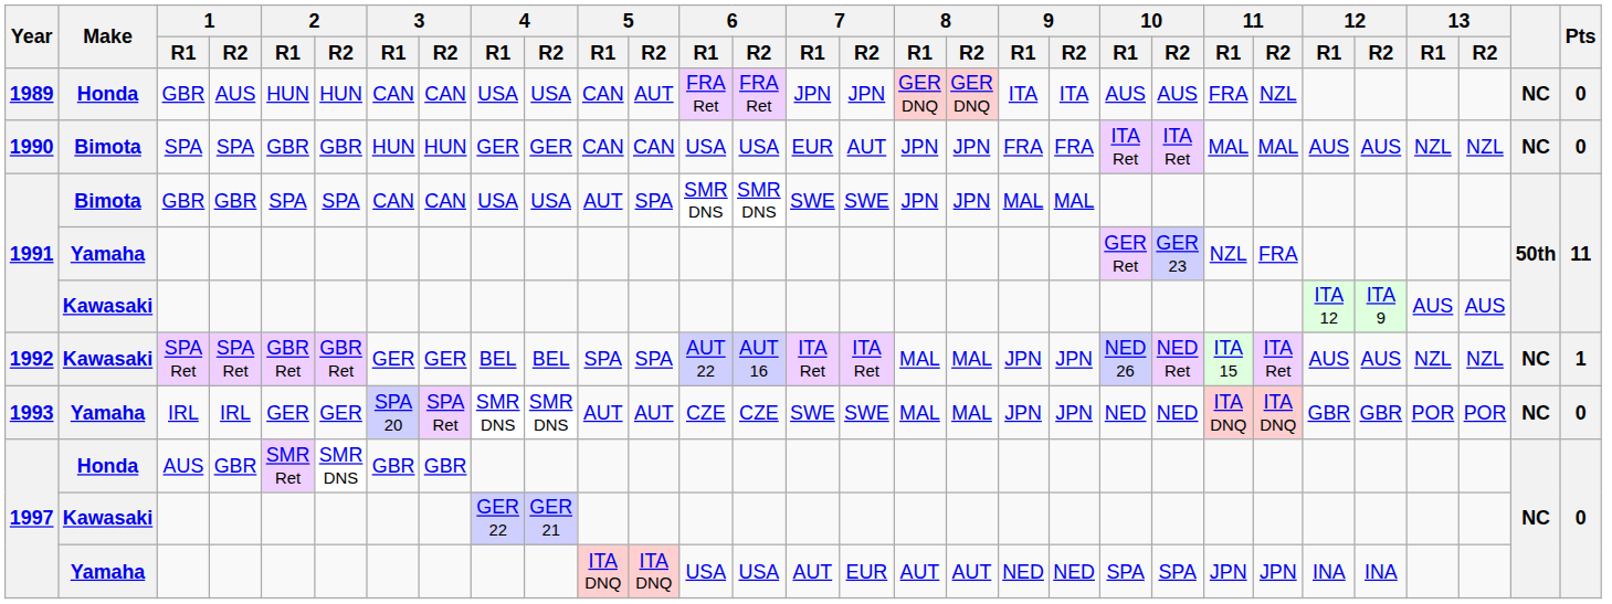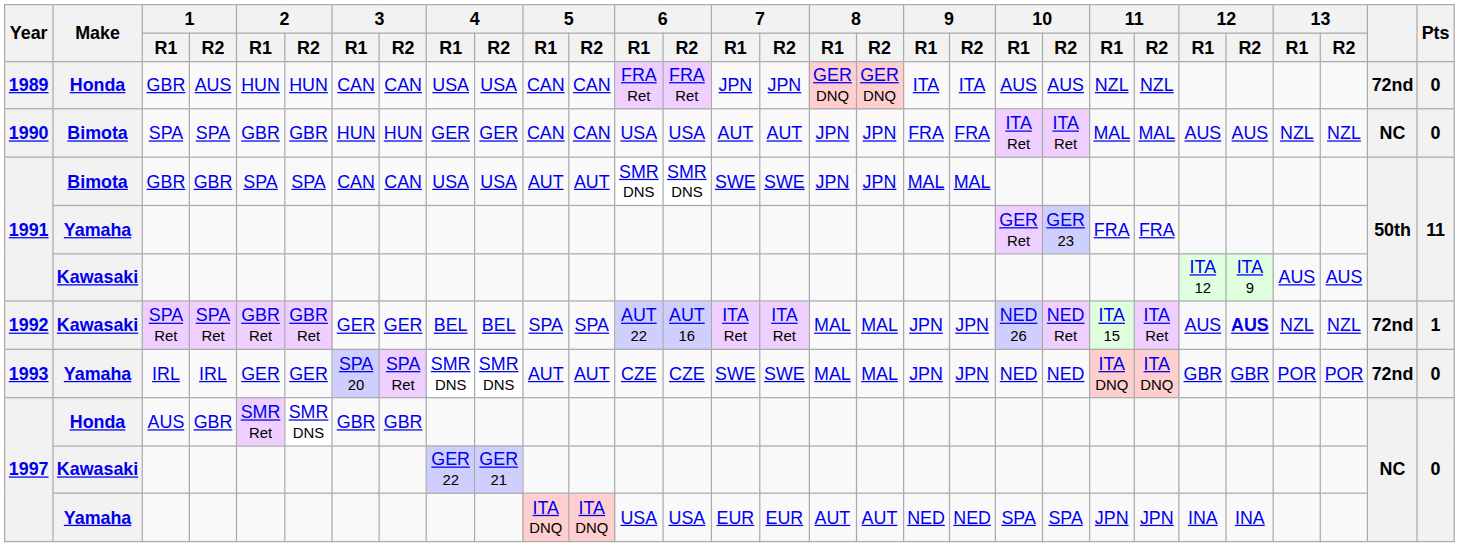 <table class="wikitable" style="text-align:center; font-size:90%">
 <tr>
 <th valign="middle" rowspan=2>Year</th>
 <th valign="middle" rowspan=2>Make</th>
 <th colspan=2>1</th>
 <th colspan=2>2</th>
 <th colspan=2>3</th>
 <th colspan=2>4</th>
 <th colspan=2>5</th>
 <th colspan=2>6</th>
 <th colspan=2>7</th>
 <th colspan=2>8</th>
 <th colspan=2>9</th>
 <th colspan=2>10</th>
 <th colspan=2>11</th>
 <th colspan=2>12</th>
 <th colspan=2>13</th>
 <th rowspan=2></th>
 <th rowspan=2>Pts</th>
 </tr>
 <tr>
 <th>R1</th>
 <th>R2</th>
 <th>R1</th>
 <th>R2</th>
 <th>R1</th>
 <th>R2</th>
 <th>R1</th>
 <th>R2</th>
 <th>R1</th>
 <th>R2</th>
 <th>R1</th>
 <th>R2</th>
 <th>R1</th>
 <th>R2</th>
 <th>R1</th>
 <th>R2</th>
 <th>R1</th>
 <th>R2</th>
 <th>R1</th>
 <th>R2</th>
 <th>R1</th>
 <th>R2</th>
 <th>R1</th>
 <th>R2</th>
 <th>R1</th>
 <th>R2</th>
 </tr>
 <tr>
 <th><a href='#'>1989</a></th>
 <th><a href='#'>Honda</a></th>
 <td><a href='#'>GBR</a></td>
 <td><a href='#'>AUS</a></td>
 <td><a href='#'>HUN</a></td>
 <td><a href='#'>HUN</a></td>
 <td><a href='#'>CAN</a></td>
 <td><a href='#'>CAN</a></td>
 <td><a href='#'>USA</a></td>
 <td><a href='#'>USA</a></td>
 <td><a href='#'>CAN</a></td>
-<td><a href='#'>AUT</a></td>
+<td><a href='#'>CAN</a></td>
 <td style="background:#EFCFFF;"><a href='#'>FRA</a><br><small>Ret</small></td>
 <td style="background:#EFCFFF;"><a href='#'>FRA</a><br><small>Ret</small></td>
 <td><a href='#'>JPN</a></td>
 <td><a href='#'>JPN</a></td>
 <td style="background:#FFCFCF;"><a href='#'>GER</a><br><small>DNQ</small></td>
 <td style="background:#FFCFCF;"><a href='#'>GER</a><br><small>DNQ</small></td>
 <td><a href='#'>ITA</a></td>
 <td><a href='#'>ITA</a></td>
 <td><a href='#'>AUS</a></td>
 <td><a href='#'>AUS</a></td>
-<td><a href='#'>FRA</a></td>
+<td><a href='#'>NZL</a></td>
 <td><a href='#'>NZL</a></td>
 <td></td>
 <td></td>
 <td></td>
 <td></td>
-<th>NC</th>
+<th>72nd</th>
 <th>0</th>
 </tr>
 <tr>
 <th><a href='#'>1990</a></th>
 <th><a href='#'>Bimota</a></th>
 <td><a href='#'>SPA</a></td>
 <td><a href='#'>SPA</a></td>
 <td><a href='#'>GBR</a></td>
 <td><a href='#'>GBR</a></td>
 <td><a href='#'>HUN</a></td>
 <td><a href='#'>HUN</a></td>
 <td><a href='#'>GER</a></td>
 <td><a href='#'>GER</a></td>
 <td><a href='#'>CAN</a></td>
 <td><a href='#'>CAN</a></td>
 <td><a href='#'>USA</a></td>
 <td><a href='#'>USA</a></td>
-<td><a href='#'>EUR</a></td>
+<td><a href='#'>AUT</a></td>
 <td><a href='#'>AUT</a></td>
 <td><a href='#'>JPN</a></td>
 <td><a href='#'>JPN</a></td>
 <td><a href='#'>FRA</a></td>
 <td><a href='#'>FRA</a></td>
 <td style="background:#EFCFFF;"><a href='#'>ITA</a><br><small>Ret</small></td>
 <td style="background:#EFCFFF;"><a href='#'>ITA</a><br><small>Ret</small></td>
 <td><a href='#'>MAL</a></td>
 <td><a href='#'>MAL</a></td>
 <td><a href='#'>AUS</a></td>
 <td><a href='#'>AUS</a></td>
 <td><a href='#'>NZL</a></td>
 <td><a href='#'>NZL</a></td>
 <th>NC</th>
 <th>0</th>
 </tr>
 <tr>
 <th rowspan=3><a href='#'>1991</a></th>
 <th><a href='#'>Bimota</a></th>
 <td><a href='#'>GBR</a></td>
 <td><a href='#'>GBR</a></td>
 <td><a href='#'>SPA</a></td>
 <td><a href='#'>SPA</a></td>
 <td><a href='#'>CAN</a></td>
 <td><a href='#'>CAN</a></td>
 <td><a href='#'>USA</a></td>
 <td><a href='#'>USA</a></td>
 <td><a href='#'>AUT</a></td>
-<td><a href='#'>SPA</a></td>
+<td><a href='#'>AUT</a></td>
 <td style="background:#FFFFFF;"><a href='#'>SMR</a><br><small>DNS</small></td>
 <td style="background:#FFFFFF;"><a href='#'>SMR</a><br><small>DNS</small></td>
 <td><a href='#'>SWE</a></td>
 <td><a href='#'>SWE</a></td>
 <td><a href='#'>JPN</a></td>
 <td><a href='#'>JPN</a></td>
 <td><a href='#'>MAL</a></td>
 <td><a href='#'>MAL</a></td>
 <td></td>
 <td></td>
 <td></td>
 <td></td>
 <td></td>
 <td></td>
 <td></td>
 <td></td>
 <th rowspan=3>50th</th>
 <th rowspan=3>11</th>
 </tr>
 <tr>
 <th><a href='#'>Yamaha</a></th>
 <td></td>
 <td></td>
 <td></td>
 <td></td>
 <td></td>
 <td></td>
 <td></td>
 <td></td>
 <td></td>
 <td></td>
 <td></td>
 <td></td>
 <td></td>
 <td></td>
 <td></td>
 <td></td>
 <td></td>
 <td></td>
 <td style="background:#EFCFFF;"><a href='#'>GER</a><br><small>Ret</small></td>
 <td style="background:#CFCFFF;"><a href='#'>GER</a><br><small>23</small></td>
-<td><a href='#'>NZL</a></td>
+<td><a href='#'>FRA</a></td>
 <td><a href='#'>FRA</a></td>
 <td></td>
 <td></td>
 <td></td>
 <td></td>
 </tr>
 <tr>
 <th><a href='#'>Kawasaki</a></th>
 <td></td>
 <td></td>
 <td></td>
 <td></td>
 <td></td>
 <td></td>
 <td></td>
 <td></td>
 <td></td>
 <td></td>
 <td></td>
 <td></td>
 <td></td>
 <td></td>
 <td></td>
 <td></td>
 <td></td>
 <td></td>
 <td></td>
 <td></td>
 <td></td>
 <td></td>
 <td style="background:#DFFFDF;"><a href='#'>ITA</a><br><small>12</small></td>
 <td style="background:#DFFFDF;"><a href='#'>ITA</a><br><small>9</small></td>
 <td><a href='#'>AUS</a></td>
 <td><a href='#'>AUS</a></td>
 </tr>
 <tr>
 <th><a href='#'>1992</a></th>
 <th><a href='#'>Kawasaki</a></th>
 <td style="background:#EFCFFF;"><a href='#'>SPA</a><br><small>Ret</small></td>
 <td style="background:#EFCFFF;"><a href='#'>SPA</a><br><small>Ret</small></td>
 <td style="background:#EFCFFF;"><a href='#'>GBR</a><br><small>Ret</small></td>
 <td style="background:#EFCFFF;"><a href='#'>GBR</a><br><small>Ret</small></td>
 <td><a href='#'>GER</a></td>
 <td><a href='#'>GER</a></td>
 <td><a href='#'>BEL</a></td>
 <td><a href='#'>BEL</a></td>
 <td><a href='#'>SPA</a></td>
 <td><a href='#'>SPA</a></td>
 <td style="background:#CFCFFF;"><a href='#'>AUT</a><br><small>22</small></td>
 <td style="background:#CFCFFF;"><a href='#'>AUT</a><br><small>16</small></td>
 <td style="background:#EFCFFF;"><a href='#'>ITA</a><br><small>Ret</small></td>
 <td style="background:#EFCFFF;"><a href='#'>ITA</a><br><small>Ret</small></td>
 <td><a href='#'>MAL</a></td>
 <td><a href='#'>MAL</a></td>
 <td><a href='#'>JPN</a></td>
 <td><a href='#'>JPN</a></td>
 <td style="background:#CFCFFF;"><a href='#'>NED</a><br><small>26</small></td>
 <td style="background:#EFCFFF;"><a href='#'>NED</a><br><small>Ret</small></td>
 <td style="background:#DFFFDF;"><a href='#'>ITA</a><br><small>15</small></td>
 <td style="background:#EFCFFF;"><a href='#'>ITA</a><br><small>Ret</small></td>
 <td><a href='#'>AUS</a></td>
-<td><a href='#'>AUS</a></td>
+<td><strong><a href='#'>AUS</a></strong></td>
 <td><a href='#'>NZL</a></td>
 <td><a href='#'>NZL</a></td>
-<th>NC</th>
+<th>72nd</th>
 <th>1</th>
 </tr>
 <tr>
 <th><a href='#'>1993</a></th>
 <th><a href='#'>Yamaha</a></th>
 <td><a href='#'>IRL</a></td>
 <td><a href='#'>IRL</a></td>
 <td><a href='#'>GER</a></td>
 <td><a href='#'>GER</a></td>
 <td style="background:#CFCFFF;"><a href='#'>SPA</a><br><small>20</small></td>
 <td style="background:#EFCFFF;"><a href='#'>SPA</a><br><small>Ret</small></td>
 <td style="background:#FFFFFF;"><a href='#'>SMR</a><br><small>DNS</small></td>
 <td style="background:#FFFFFF;"><a href='#'>SMR</a><br><small>DNS</small></td>
 <td><a href='#'>AUT</a></td>
 <td><a href='#'>AUT</a></td>
 <td><a href='#'>CZE</a></td>
 <td><a href='#'>CZE</a></td>
 <td><a href='#'>SWE</a></td>
 <td><a href='#'>SWE</a></td>
 <td><a href='#'>MAL</a></td>
 <td><a href='#'>MAL</a></td>
 <td><a href='#'>JPN</a></td>
 <td><a href='#'>JPN</a></td>
 <td><a href='#'>NED</a></td>
 <td><a href='#'>NED</a></td>
 <td style="background:#FFCFCF;"><a href='#'>ITA</a><br><small>DNQ</small></td>
 <td style="background:#FFCFCF;"><a href='#'>ITA</a><br><small>DNQ</small></td>
 <td><a href='#'>GBR</a></td>
 <td><a href='#'>GBR</a></td>
 <td><a href='#'>POR</a></td>
 <td><a href='#'>POR</a></td>
-<th>NC</th>
+<th>72nd</th>
 <th>0</th>
 </tr>
 <tr>
 <th rowspan=3><a href='#'>1997</a></th>
 <th><a href='#'>Honda</a></th>
 <td><a href='#'>AUS</a></td>
 <td><a href='#'>GBR</a></td>
 <td style="background:#EFCFFF;"><a href='#'>SMR</a><br><small>Ret</small></td>
 <td style="background:#FFFFFF;"><a href='#'>SMR</a><br><small>DNS</small></td>
 <td><a href='#'>GBR</a></td>
 <td><a href='#'>GBR</a></td>
 <td></td>
 <td></td>
 <td></td>
 <td></td>
 <td></td>
 <td></td>
 <td></td>
 <td></td>
 <td></td>
 <td></td>
 <td></td>
 <td></td>
 <td></td>
 <td></td>
 <td></td>
 <td></td>
 <td></td>
 <td></td>
 <td></td>
 <td></td>
 <th rowspan=3>NC</th>
 <th rowspan=3>0</th>
 </tr>
 <tr>
 <th><a href='#'>Kawasaki</a></th>
 <td></td>
 <td></td>
 <td></td>
 <td></td>
 <td></td>
 <td></td>
 <td style="background:#CFCFFF;"><a href='#'>GER</a><br><small>22</small></td>
 <td style="background:#CFCFFF;"><a href='#'>GER</a><br><small>21</small></td>
 <td></td>
 <td></td>
 <td></td>
 <td></td>
 <td></td>
 <td></td>
 <td></td>
 <td></td>
 <td></td>
 <td></td>
 <td></td>
 <td></td>
 <td></td>
 <td></td>
 <td></td>
 <td></td>
 <td></td>
 <td></td>
 </tr>
 <tr>
 <th><a href='#'>Yamaha</a></th>
 <td></td>
 <td></td>
 <td></td>
 <td></td>
 <td></td>
 <td></td>
 <td></td>
 <td></td>
 <td style="background:#FFCFCF;"><a href='#'>ITA</a><br><small>DNQ</small></td>
 <td style="background:#FFCFCF;"><a href='#'>ITA</a><br><small>DNQ</small></td>
 <td><a href='#'>USA</a></td>
 <td><a href='#'>USA</a></td>
-<td><a href='#'>AUT</a></td>
+<td><a href='#'>EUR</a></td>
 <td><a href='#'>EUR</a></td>
 <td><a href='#'>AUT</a></td>
 <td><a href='#'>AUT</a></td>
 <td><a href='#'>NED</a></td>
 <td><a href='#'>NED</a></td>
 <td><a href='#'>SPA</a></td>
 <td><a href='#'>SPA</a></td>
 <td><a href='#'>JPN</a></td>
 <td><a href='#'>JPN</a></td>
 <td><a href='#'>INA</a></td>
 <td><a href='#'>INA</a></td>
 <td></td>
 <td></td>
 </tr>
 </table>
